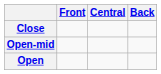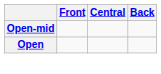 <table class="wikitable">
 <tr>
 <th></th>
 <th><a href='#'>Front</a></th>
 <th><a href='#'>Central</a></th>
 <th><a href='#'>Back</a></th>
-</tr>
-<tr style="text-align: center;">
-<th><a href='#'>Close</a></th>
-<td></td>
-<td></td>
-<td></td>
 </tr>
 <tr style="text-align: center;">
 <th><a href='#'>Open-mid</a></th>
 <td></td>
 <td></td>
 <td></td>
 </tr>
 <tr style="text-align: center;">
 <th><a href='#'>Open</a></th>
 <td></td>
 <td></td>
 <td></td>
 </tr>
 </table>
